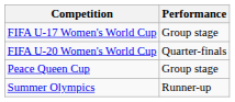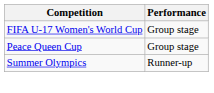 <table class="wikitable">
 <tr>
 <th>Competition</th>
 <th>Performance</th>
 </tr>
 <tr>
 <td><a href='#'>FIFA U-17 Women's World Cup</a></td>
 <td>Group stage</td>
 </tr>
 <tr>
-<td><a href='#'>FIFA U-20 Women's World Cup</a></td>
-<td>Quarter-finals</td>
-</tr>
-<tr>
 <td><a href='#'>Peace Queen Cup</a></td>
 <td>Group stage</td>
 </tr>
 <tr>
 <td><a href='#'>Summer Olympics</a></td>
 <td>Runner-up</td>
 </tr>
 </table>
